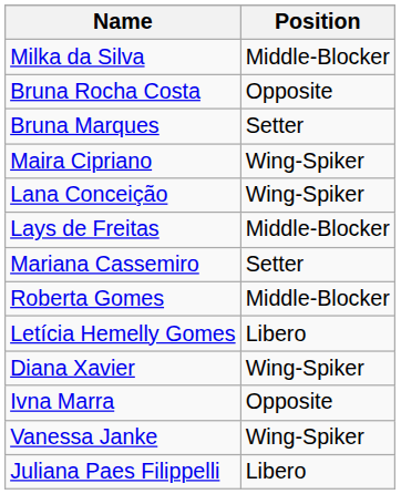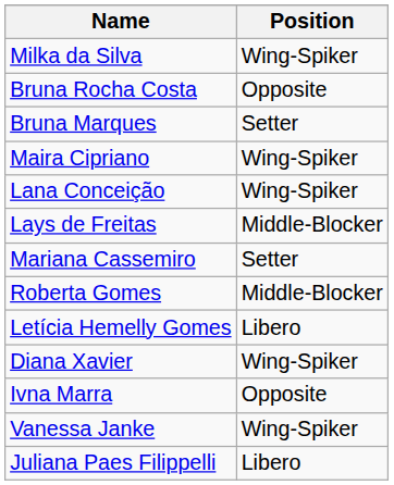 <table class="wikitable sortable" text-align:center;">
 <tr>
 </tr>
 <tr bgcolor="#CCCCCC">
 <th>Name</th>
 <th>Position</th>
 </tr>
 <tr>
 <td><a href='#'>Milka da Silva</a></td>
-<td>Middle-Blocker</td>
+<td>Wing-Spiker</td>
 </tr>
 <tr>
 <td><a href='#'>Bruna Rocha Costa</a></td>
 <td>Opposite</td>
 </tr>
 <tr>
 <td><a href='#'>Bruna Marques</a></td>
 <td>Setter</td>
 </tr>
 <tr>
 <td><a href='#'>Maira Cipriano</a></td>
 <td>Wing-Spiker</td>
 </tr>
 <tr>
 <td><a href='#'>Lana Conceição</a></td>
 <td>Wing-Spiker</td>
 </tr>
 <tr>
 <td><a href='#'>Lays de Freitas</a></td>
 <td>Middle-Blocker</td>
 </tr>
 <tr>
 <td><a href='#'>Mariana Cassemiro</a></td>
 <td>Setter</td>
 </tr>
 <tr>
 <td><a href='#'>Roberta Gomes</a></td>
 <td>Middle-Blocker</td>
 </tr>
 <tr>
 <td><a href='#'>Letícia Hemelly Gomes</a></td>
 <td>Libero</td>
 </tr>
 <tr>
 <td><a href='#'>Diana Xavier</a></td>
 <td>Wing-Spiker</td>
 </tr>
 <tr>
 <td><a href='#'>Ivna Marra</a></td>
 <td>Opposite</td>
 </tr>
 <tr>
 <td><a href='#'>Vanessa Janke</a></td>
 <td>Wing-Spiker</td>
 </tr>
 <tr>
 <td><a href='#'>Juliana Paes Filippelli</a></td>
 <td>Libero</td>
 </tr>
 </table>
